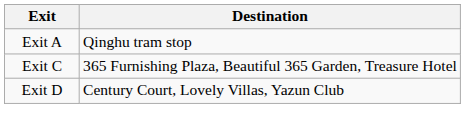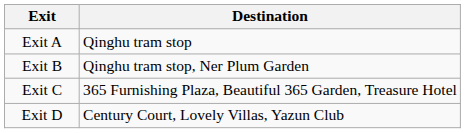 <table class="wikitable">
 <tr>
 <th style="width:70px">Exit</th>
 <th>Destination</th>
 </tr>
 <tr>
 <td align="center">Exit A</td>
 <td>Qinghu tram stop</td>
 </tr>
 <tr>
+<td align="center">Exit B</td>
+<td>Qinghu tram stop, Ner Plum Garden</td>
+</tr>
+<tr>
 <td align="center">Exit C</td>
 <td>365 Furnishing Plaza, Beautiful 365 Garden, Treasure Hotel</td>
 </tr>
 <tr>
 <td align="center">Exit D</td>
 <td>Century Court, Lovely Villas, Yazun Club</td>
 </tr>
 </table>
